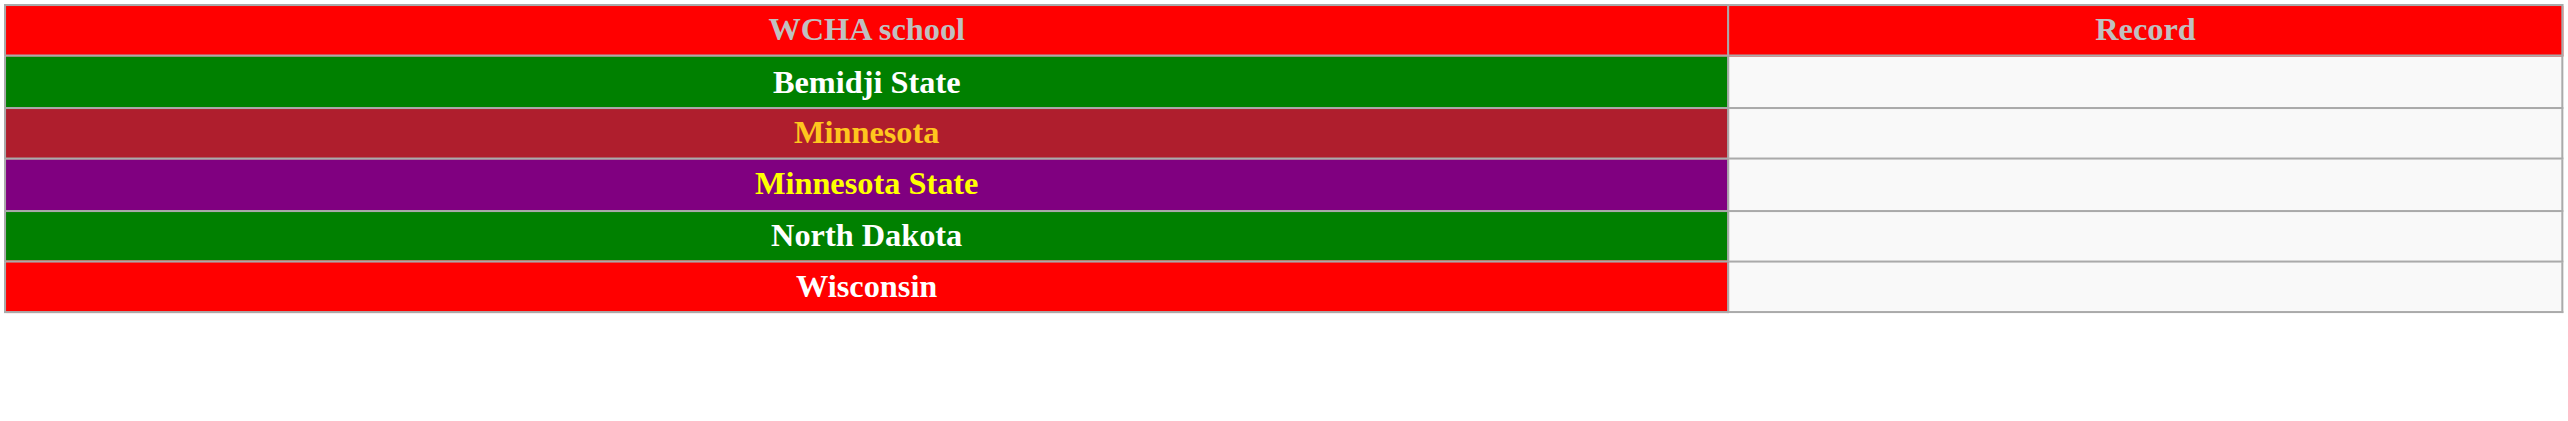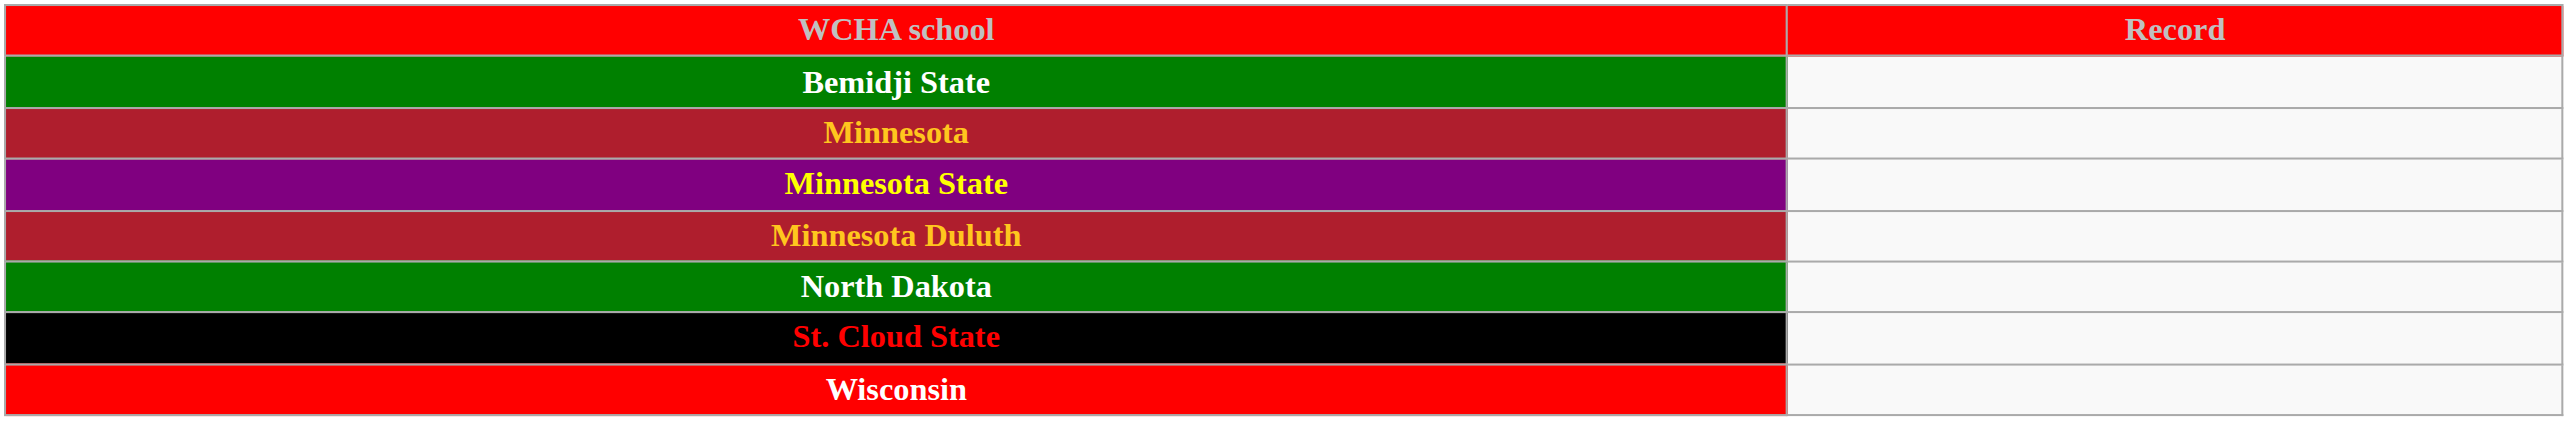 <table class="wikitable" style="width:80%;">
 <tr style="text-align:center; background:red; color:silver;">
 <td><strong>WCHA school</strong></td>
 <td><strong>Record</strong></td>
 </tr>
 <tr style="text-align:center;">
 <td style="background:green; color:white"><strong>Bemidji State</strong></td>
 <td></td>
 </tr>
 <tr style="text-align:center;">
 <td style="background:#af1e2d; color:#FFC61E"><strong>Minnesota</strong></td>
 <td></td>
 </tr>
 <tr style="text-align:center;">
 <td style="background:purple; color:yellow"><strong>Minnesota State</strong></td>
 <td></td>
 </tr>
 <tr style="text-align:center;">
+<td style="background:#af1e2d; color:#FFC61E"><strong>Minnesota Duluth</strong></td>
+<td></td>
+</tr>
+<tr style="text-align:center;">
 <td style="background:green; color:white"><strong>North Dakota</strong></td>
+<td></td>
+</tr>
+<tr style="text-align:center;">
+<td style="background:black; color:red"><strong>St. Cloud State</strong></td>
 <td></td>
 </tr>
 <tr style="text-align:center;">
 <td style="background:red; color:white"><strong>Wisconsin</strong></td>
 <td></td>
 </tr>
 </table>
